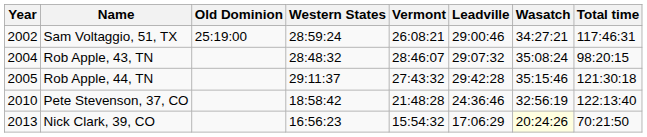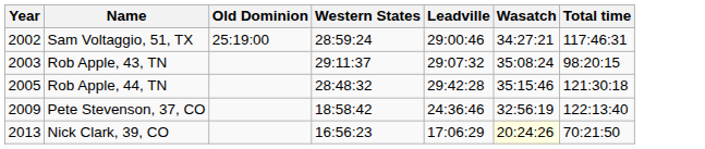 <table class="wikitable">
 <tr>
 <th>Year</th>
 <th>Name</th>
 <th>Old Dominion</th>
 <th>Western States</th>
-<th>Vermont</th>
 <th>Leadville</th>
 <th>Wasatch</th>
 <th>Total time</th>
 </tr>
 <tr>
 <td>2002</td>
 <td>Sam Voltaggio, 51, TX</td>
 <td>25:19:00</td>
 <td>28:59:24</td>
-<td>26:08:21</td>
 <td>29:00:46</td>
 <td>34:27:21</td>
 <td>117:46:31</td>
 </tr>
 <tr>
-<td>2004</td>
+<td>2003</td>
 <td>Rob Apple, 43, TN</td>
 <td></td>
-<td>28:48:32</td>
-<td>28:46:07</td>
+<td>29:11:37</td>
 <td>29:07:32</td>
 <td>35:08:24</td>
 <td>98:20:15</td>
 </tr>
 <tr>
 <td>2005</td>
 <td>Rob Apple, 44, TN</td>
 <td></td>
-<td>29:11:37</td>
-<td>27:43:32</td>
+<td>28:48:32</td>
 <td>29:42:28</td>
 <td>35:15:46</td>
 <td>121:30:18</td>
 </tr>
 <tr>
-<td>2010</td>
+<td>2009</td>
 <td>Pete Stevenson, 37, CO</td>
 <td></td>
 <td>18:58:42</td>
-<td>21:48:28</td>
 <td>24:36:46</td>
 <td>32:56:19</td>
 <td>122:13:40</td>
 </tr>
 <tr>
 <td>2013</td>
 <td>Nick Clark, 39, CO</td>
 <td></td>
 <td>16:56:23</td>
-<td>15:54:32</td>
 <td>17:06:29</td>
 <td style="background: lightyellow;">20:24:26</td>
 <td>70:21:50</td>
 </tr>
 </table>
